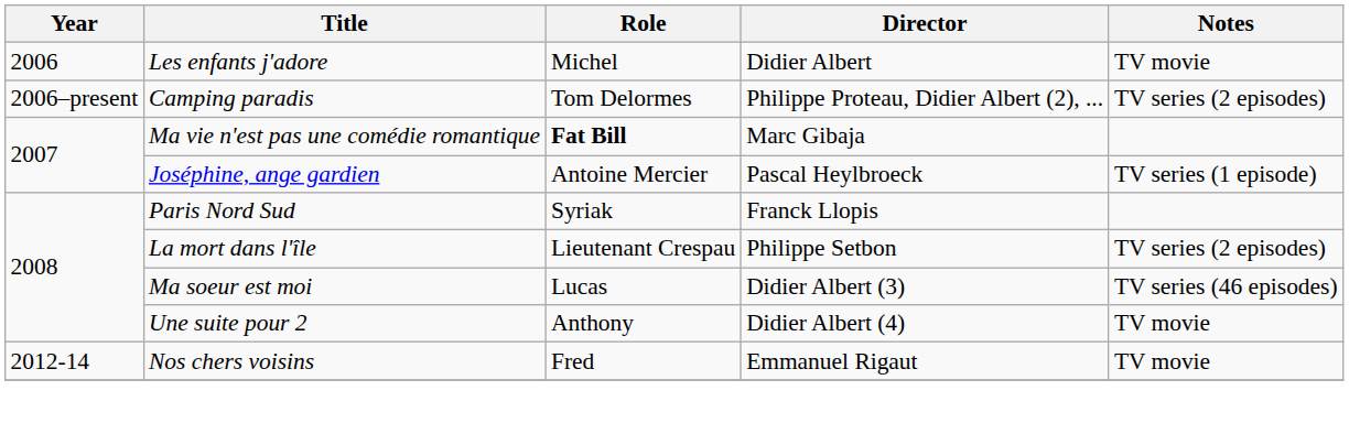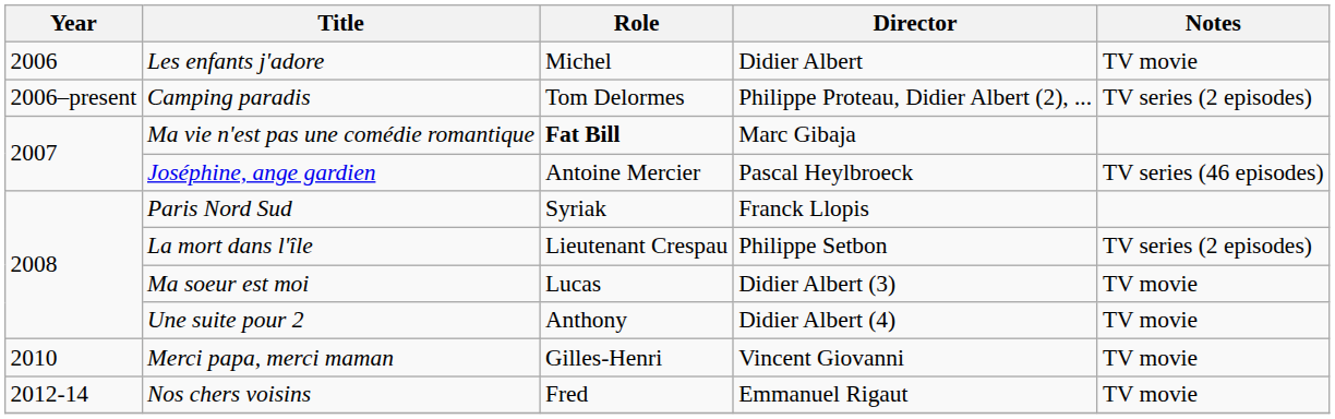 <table class="wikitable sortable">
 <tr>
 <th>Year</th>
 <th>Title</th>
 <th>Role</th>
 <th>Director</th>
 <th class="unsortable">Notes</th>
 </tr>
 <tr>
 <td>2006</td>
 <td><em>Les enfants j'adore</em></td>
 <td>Michel</td>
 <td>Didier Albert</td>
 <td>TV movie</td>
 </tr>
 <tr>
 <td>2006–present</td>
 <td><em>Camping paradis</em></td>
 <td>Tom Delormes</td>
 <td>Philippe Proteau,  Didier Albert (2), ...</td>
 <td>TV series (2 episodes)</td>
 </tr>
 <tr>
 <td rowspan=2>2007</td>
 <td><em>Ma vie n'est pas une comédie romantique</em></td>
 <td><strong>Fat Bill</strong></td>
 <td>Marc Gibaja</td>
 <td></td>
 </tr>
 <tr>
 <td><em><a href='#'>Joséphine, ange gardien</a></em></td>
 <td>Antoine Mercier</td>
 <td>Pascal Heylbroeck</td>
-<td>TV series (1 episode)</td>
+<td>TV series (46 episodes)</td>
 </tr>
 <tr>
 <td rowspan=4>2008</td>
 <td><em>Paris Nord Sud</em></td>
 <td>Syriak</td>
 <td>Franck Llopis</td>
 <td></td>
 </tr>
 <tr>
 <td><em>La mort dans l'île</em></td>
 <td>Lieutenant Crespau</td>
 <td>Philippe Setbon</td>
 <td>TV series (2 episodes)</td>
 </tr>
 <tr>
 <td><em>Ma soeur est moi</em></td>
 <td>Lucas</td>
 <td>Didier Albert (3)</td>
-<td>TV series (46 episodes)</td>
+<td>TV movie</td>
 </tr>
 <tr>
 <td><em>Une suite pour 2</em></td>
 <td>Anthony</td>
 <td>Didier Albert (4)</td>
+<td>TV movie</td>
+</tr>
+<tr>
+<td>2010</td>
+<td><em>Merci papa, merci maman</em></td>
+<td>Gilles-Henri</td>
+<td>Vincent Giovanni</td>
 <td>TV movie</td>
 </tr>
 <tr>
 <td>2012-14</td>
 <td><em>Nos chers voisins</em></td>
 <td>Fred</td>
 <td>Emmanuel Rigaut</td>
 <td>TV movie</td>
 </tr>
 <tr>
 </tr>
 </table>
